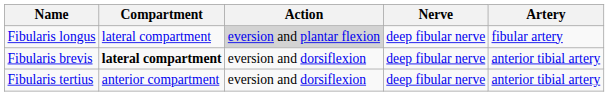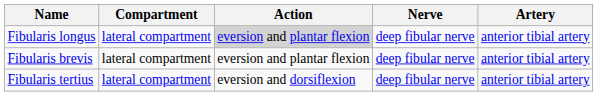 <table class="wikitable">
 <tr>
 <th>Name</th>
 <th>Compartment</th>
 <th>Action</th>
 <th>Nerve</th>
 <th>Artery</th>
 </tr>
 <tr>
 <td><a href='#'>Fibularis longus</a></td>
 <td><a href='#'>lateral compartment</a></td>
 <td style="background: lightgrey;"><a href='#'>eversion</a> and <a href='#'>plantar flexion</a></td>
 <td><a href='#'>deep fibular nerve</a></td>
-<td><a href='#'>fibular artery</a></td>
+<td><a href='#'>anterior tibial artery</a></td>
 </tr>
 <tr>
 <td><a href='#'>Fibularis brevis</a></td>
-<td><strong>lateral compartment</strong></td>
-<td>eversion and <a href='#'>dorsiflexion</a></td>
+<td>lateral compartment</td>
+<td>eversion and plantar flexion</td>
 <td><a href='#'>deep fibular nerve</a></td>
 <td><a href='#'>anterior tibial artery</a></td>
 </tr>
 <tr>
 <td><a href='#'>Fibularis tertius</a></td>
-<td><a href='#'>anterior compartment</a></td>
+<td><a href='#'>lateral compartment</a></td>
 <td>eversion and <a href='#'>dorsiflexion</a></td>
 <td><a href='#'>deep fibular nerve</a></td>
 <td><a href='#'>anterior tibial artery</a></td>
 </tr>
 </table>
